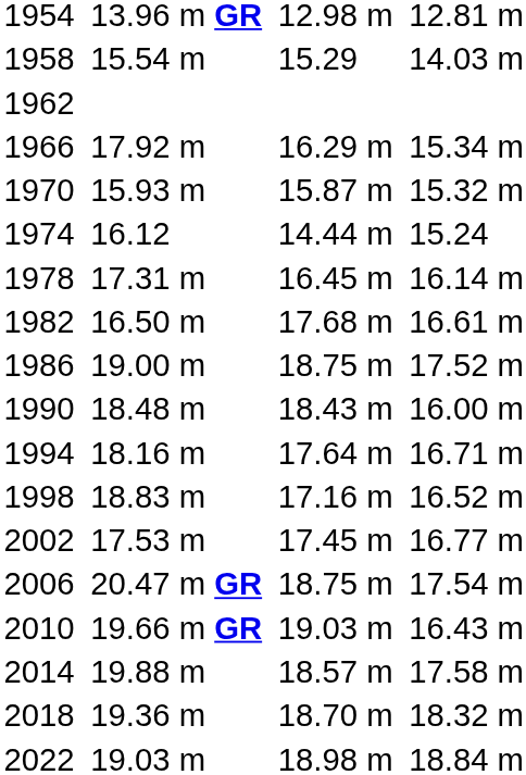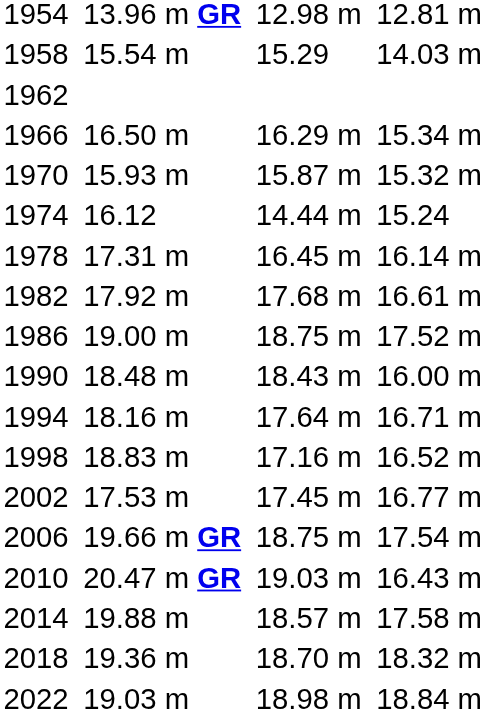 <table>
 <tr>
 <td>1954</td>
 <td></td>
 <td>13.96 m <strong><a href='#'>GR</a></strong></td>
 <td></td>
 <td>12.98 m</td>
 <td></td>
 <td>12.81 m</td>
 </tr>
 <tr>
 <td>1958</td>
 <td></td>
 <td>15.54 m</td>
 <td></td>
 <td>15.29</td>
 <td></td>
 <td>14.03 m</td>
 </tr>
 <tr>
 <td>1962</td>
 <td></td>
 <td></td>
 <td></td>
 <td></td>
 <td></td>
 <td></td>
 </tr>
 <tr>
 <td>1966</td>
 <td></td>
-<td>17.92 m</td>
+<td>16.50 m</td>
 <td></td>
 <td>16.29 m</td>
 <td></td>
 <td>15.34 m</td>
 </tr>
 <tr>
 <td>1970</td>
 <td></td>
 <td>15.93 m</td>
 <td></td>
 <td>15.87 m</td>
 <td></td>
 <td>15.32 m</td>
 </tr>
 <tr>
 <td>1974</td>
 <td></td>
 <td>16.12</td>
 <td></td>
 <td>14.44 m</td>
 <td></td>
 <td>15.24</td>
 </tr>
 <tr>
 <td>1978</td>
 <td></td>
 <td>17.31 m</td>
 <td></td>
 <td>16.45 m</td>
 <td></td>
 <td>16.14 m</td>
 </tr>
 <tr>
 <td>1982</td>
 <td></td>
-<td>16.50 m</td>
+<td>17.92 m</td>
 <td></td>
 <td>17.68 m</td>
 <td></td>
 <td>16.61 m</td>
 </tr>
 <tr>
 <td>1986</td>
 <td></td>
 <td>19.00 m</td>
 <td></td>
 <td>18.75 m</td>
 <td></td>
 <td>17.52 m</td>
 </tr>
 <tr>
 <td>1990</td>
 <td></td>
 <td>18.48 m</td>
 <td></td>
 <td>18.43 m</td>
 <td></td>
 <td>16.00 m</td>
 </tr>
 <tr>
 <td>1994</td>
 <td></td>
 <td>18.16 m</td>
 <td></td>
 <td>17.64 m</td>
 <td></td>
 <td>16.71 m</td>
 </tr>
 <tr>
 <td>1998</td>
 <td></td>
 <td>18.83 m</td>
 <td></td>
 <td>17.16 m</td>
 <td></td>
 <td>16.52 m</td>
 </tr>
 <tr>
 <td>2002<br></td>
 <td></td>
 <td>17.53 m</td>
 <td></td>
 <td>17.45 m</td>
 <td></td>
 <td>16.77 m</td>
 </tr>
 <tr>
 <td>2006<br></td>
 <td></td>
-<td>20.47 m <strong><a href='#'>GR</a></strong></td>
+<td>19.66 m <strong><a href='#'>GR</a></strong></td>
 <td></td>
 <td>18.75 m</td>
 <td></td>
 <td>17.54 m</td>
 </tr>
 <tr>
 <td>2010<br></td>
 <td></td>
-<td>19.66 m <strong><a href='#'>GR</a></strong></td>
+<td>20.47 m <strong><a href='#'>GR</a></strong></td>
 <td></td>
 <td>19.03 m</td>
 <td></td>
 <td>16.43 m</td>
 </tr>
 <tr>
 <td>2014<br></td>
 <td></td>
 <td>19.88 m</td>
 <td></td>
 <td>18.57 m</td>
 <td></td>
 <td>17.58 m</td>
 </tr>
 <tr>
 <td>2018<br></td>
 <td></td>
 <td>19.36 m</td>
 <td></td>
 <td>18.70 m</td>
 <td></td>
 <td>18.32 m</td>
 </tr>
 <tr>
 <td>2022<br></td>
 <td></td>
 <td>19.03 m</td>
 <td></td>
 <td>18.98 m</td>
 <td></td>
 <td>18.84 m</td>
 </tr>
 </table>
